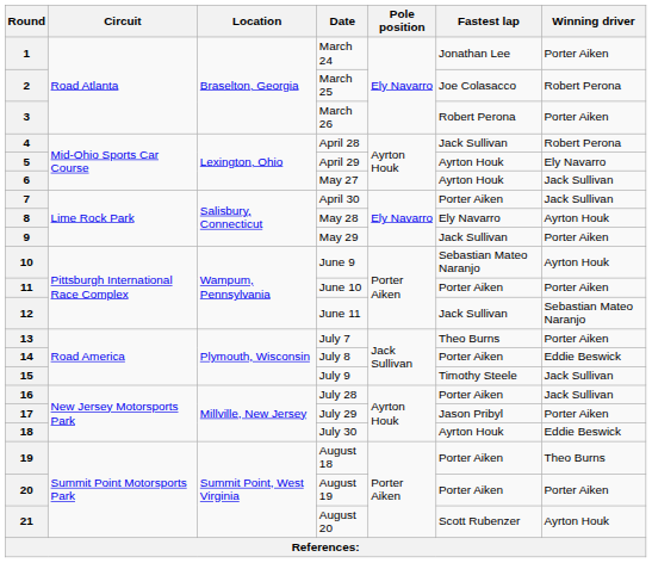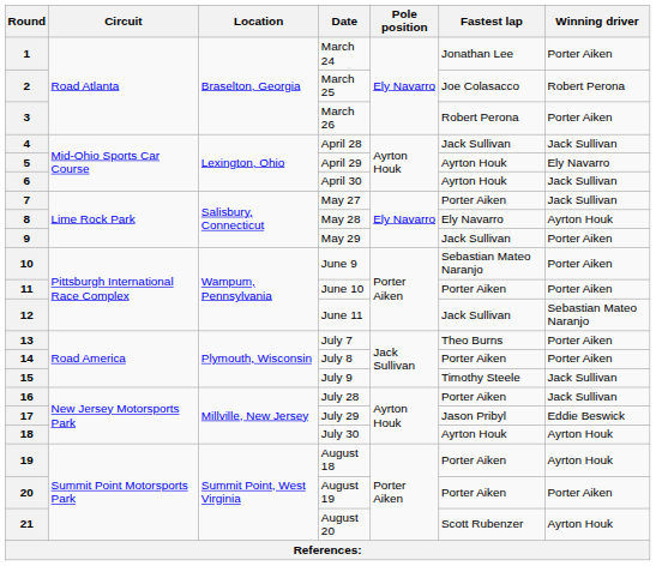 <table class="wikitable">
 <tr>
 <th>Round</th>
 <th>Circuit</th>
 <th>Location</th>
 <th>Date</th>
 <th>Pole position</th>
 <th>Fastest lap</th>
 <th>Winning driver</th>
 </tr>
 <tr>
 <th>1</th>
 <td rowspan="3"><a href='#'>Road Atlanta</a></td>
 <td rowspan="3"><a href='#'>Braselton, Georgia</a></td>
 <td>March 24</td>
 <td rowspan="3"><a href='#'>Ely Navarro</a></td>
 <td>Jonathan Lee</td>
 <td>Porter Aiken</td>
 </tr>
 <tr>
 <th>2</th>
 <td>March 25</td>
 <td>Joe Colasacco</td>
 <td>Robert Perona</td>
 </tr>
 <tr>
 <th>3</th>
 <td>March 26</td>
 <td>Robert Perona</td>
 <td>Porter Aiken</td>
 </tr>
 <tr>
 <th>4</th>
 <td rowspan="3"><a href='#'>Mid-Ohio Sports Car Course</a></td>
 <td rowspan="3"><a href='#'>Lexington, Ohio</a></td>
 <td>April 28</td>
 <td rowspan="3">Ayrton Houk</td>
 <td>Jack Sullivan</td>
-<td>Robert Perona</td>
+<td>Jack Sullivan</td>
 </tr>
 <tr>
 <th>5</th>
 <td>April 29</td>
 <td>Ayrton Houk</td>
 <td>Ely Navarro</td>
 </tr>
 <tr>
 <th>6</th>
-<td>May 27</td>
+<td>April 30</td>
 <td>Ayrton Houk</td>
 <td>Jack Sullivan</td>
 </tr>
 <tr>
 <th>7</th>
 <td rowspan="3"><a href='#'>Lime Rock Park</a></td>
 <td rowspan="3"><a href='#'>Salisbury, Connecticut</a></td>
-<td>April 30</td>
+<td>May 27</td>
 <td rowspan="3"><a href='#'>Ely Navarro</a></td>
 <td>Porter Aiken</td>
 <td>Jack Sullivan</td>
 </tr>
 <tr>
 <th>8</th>
 <td>May 28</td>
 <td>Ely Navarro</td>
 <td>Ayrton Houk</td>
 </tr>
 <tr>
 <th>9</th>
 <td>May 29</td>
 <td>Jack Sullivan</td>
 <td>Porter Aiken</td>
 </tr>
 <tr>
 <th>10</th>
 <td rowspan="3"><a href='#'>Pittsburgh International Race Complex</a></td>
 <td rowspan="3"><a href='#'>Wampum, Pennsylvania</a></td>
 <td>June 9</td>
 <td rowspan="3">Porter Aiken</td>
 <td>Sebastian Mateo Naranjo</td>
-<td>Ayrton Houk</td>
+<td>Porter Aiken</td>
 </tr>
 <tr>
 <th>11</th>
 <td>June 10</td>
 <td>Porter Aiken</td>
 <td>Porter Aiken</td>
 </tr>
 <tr>
 <th>12</th>
 <td>June 11</td>
 <td>Jack Sullivan</td>
 <td>Sebastian Mateo Naranjo</td>
 </tr>
 <tr>
 <th>13</th>
 <td rowspan="3"><a href='#'>Road America</a></td>
 <td rowspan="3"><a href='#'>Plymouth, Wisconsin</a></td>
 <td>July 7</td>
 <td rowspan="3">Jack Sullivan</td>
 <td>Theo Burns</td>
 <td>Porter Aiken</td>
 </tr>
 <tr>
 <th>14</th>
 <td>July 8</td>
 <td>Porter Aiken</td>
-<td>Eddie Beswick</td>
+<td>Porter Aiken</td>
 </tr>
 <tr>
 <th>15</th>
 <td>July 9</td>
 <td>Timothy Steele</td>
 <td>Jack Sullivan</td>
 </tr>
 <tr>
 <th>16</th>
 <td rowspan="3"><a href='#'>New Jersey Motorsports Park</a></td>
 <td rowspan="3"><a href='#'>Millville, New Jersey</a></td>
 <td>July 28</td>
 <td rowspan="3">Ayrton Houk</td>
 <td>Porter Aiken</td>
 <td>Jack Sullivan</td>
 </tr>
 <tr>
 <th>17</th>
 <td>July 29</td>
 <td>Jason Pribyl</td>
-<td>Porter Aiken</td>
+<td>Eddie Beswick</td>
 </tr>
 <tr>
 <th>18</th>
 <td>July 30</td>
 <td>Ayrton Houk</td>
-<td>Eddie Beswick</td>
+<td>Ayrton Houk</td>
 </tr>
 <tr>
 <th>19</th>
 <td rowspan="3"><a href='#'>Summit Point Motorsports Park</a></td>
 <td rowspan="3"><a href='#'>Summit Point, West Virginia</a></td>
 <td>August 18</td>
 <td rowspan="3">Porter Aiken</td>
 <td>Porter Aiken</td>
-<td>Theo Burns</td>
+<td>Ayrton Houk</td>
 </tr>
 <tr>
 <th>20</th>
 <td>August 19</td>
 <td>Porter Aiken</td>
 <td>Porter Aiken</td>
 </tr>
 <tr>
 <th>21</th>
 <td>August 20</td>
 <td>Scott Rubenzer</td>
 <td>Ayrton Houk</td>
 </tr>
 <tr>
 <th colspan="7">References:</th>
 </tr>
 </table>
